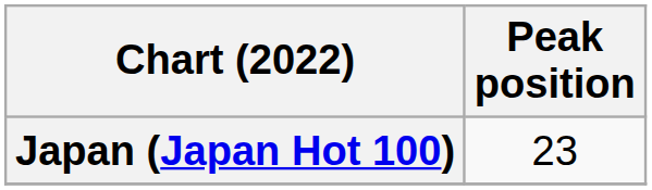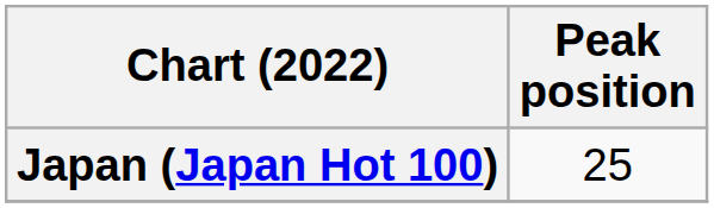 <table class="wikitable sortable plainrowheaders">
 <tr>
 <th>Chart (2022)</th>
 <th>Peak<br>position</th>
 </tr>
 <tr>
 <th scope="row">Japan (<a href='#'>Japan Hot 100</a>)</th>
-<td align="center">23</td>
+<td align="center">25</td>
 </tr>
 <tr>
 </tr>
 </table>
